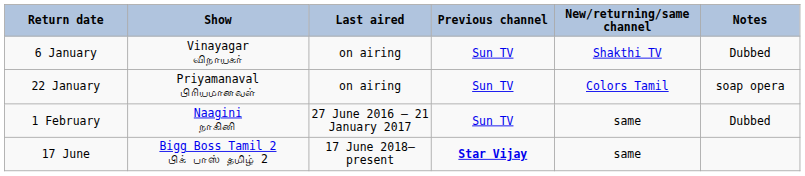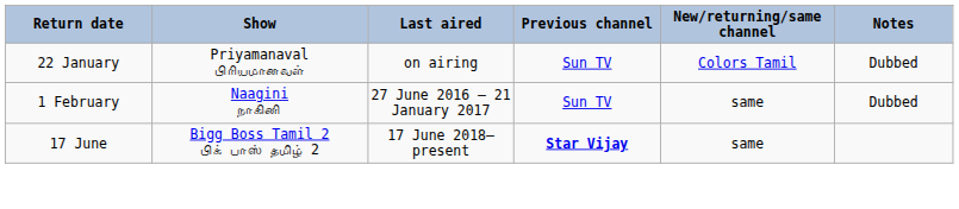 <table class="wikitable" style="text-align:center;">
 <tr>
 <th style="width:100pt; background:LightSteelBlue;">Return date</th>
 <th style="width:150pt; background:LightSteelBlue;">Show</th>
 <th style="width:100pt; background:LightSteelBlue;">Last aired</th>
 <th style="width:100pt; background:LightSteelBlue;">Previous channel</th>
 <th style="width:120pt; background:LightSteelBlue;">New/returning/same channel</th>
 <th style="width:80pt; background:LightSteelBlue;">Notes</th>
 </tr>
 <tr>
-<td>6 January</td>
-<td>Vinayagar <br> விநாயகர்</td>
-<td>on airing</td>
-<td><a href='#'>Sun TV</a></td>
-<td><a href='#'>Shakthi TV</a></td>
-<td>Dubbed</td>
-</tr>
-<tr>
 <td>22 January</td>
 <td>Priyamanaval <br> பிரியமானவள்</td>
 <td>on airing</td>
 <td><a href='#'>Sun TV</a></td>
 <td><a href='#'>Colors Tamil</a></td>
-<td>soap opera</td>
+<td>Dubbed</td>
 </tr>
 <tr>
 <td>1 February</td>
 <td><a href='#'>Naagini</a> <br> நாகினி</td>
 <td>27 June 2016 – 21 January 2017</td>
 <td><a href='#'>Sun TV</a></td>
 <td>same</td>
 <td>Dubbed</td>
 </tr>
 <tr>
 <td>17 June</td>
 <td><a href='#'>Bigg Boss Tamil 2</a> <br> பிக் பாஸ் தமிழ் 2</td>
 <td>17 June 2018–present</td>
 <td><strong><a href='#'>Star Vijay</a></strong></td>
 <td>same</td>
 <td></td>
 </tr>
 </table>
